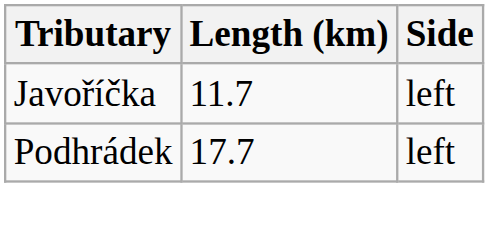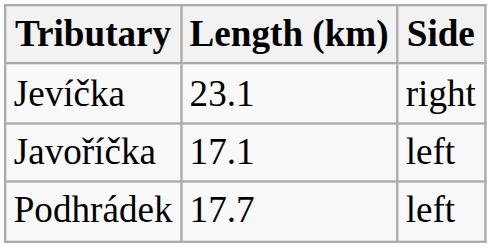 <table class="wikitable">
 <tr>
 <th>Tributary</th>
 <th>Length (km)</th>
 <th>Side</th>
 </tr>
 <tr>
+<td>Jevíčka</td>
+<td>23.1</td>
+<td>right</td>
+</tr>
+<tr>
 <td>Javoříčka</td>
-<td>11.7</td>
+<td>17.1</td>
 <td>left</td>
 </tr>
 <tr>
 <td>Podhrádek</td>
 <td>17.7</td>
 <td>left</td>
 </tr>
 </table>
